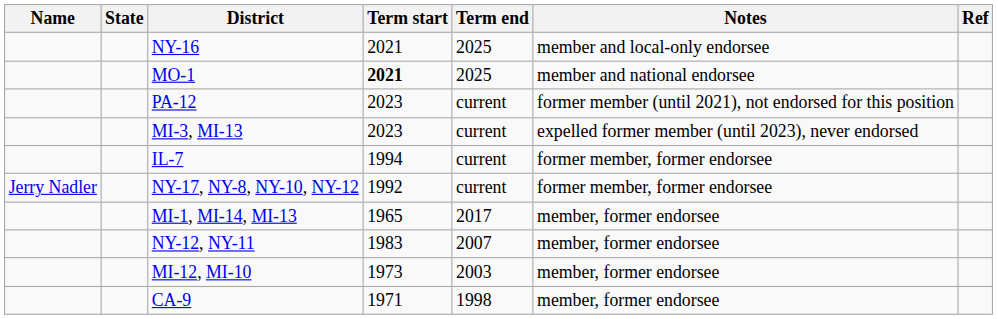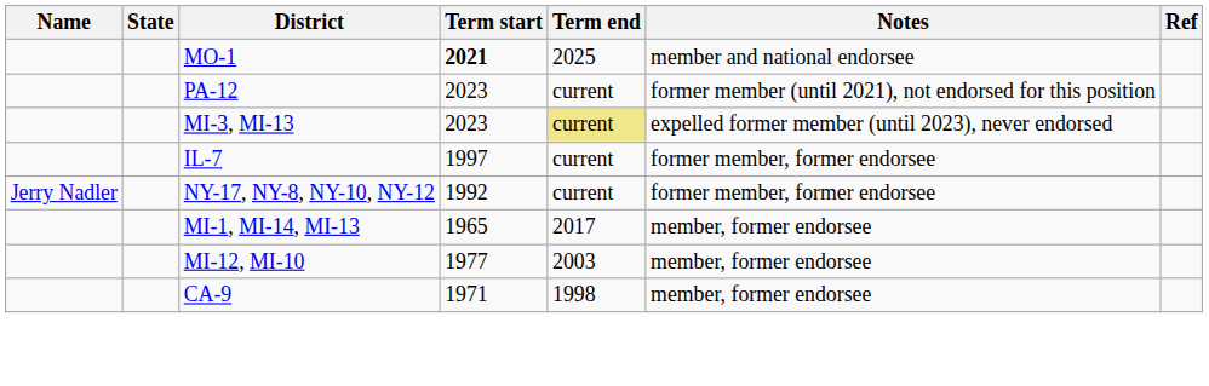 <table class="wikitable sortable">
 <tr>
 <th>Name</th>
 <th>State</th>
 <th>District</th>
 <th>Term start</th>
 <th>Term end</th>
 <th>Notes</th>
 <th>Ref</th>
-</tr>
-<tr>
-<td></td>
-<td></td>
-<td><a href='#'>NY-16</a></td>
-<td>2021</td>
-<td>2025</td>
-<td>member and local-only endorsee</td>
-<td></td>
 </tr>
 <tr>
 <td></td>
 <td></td>
 <td><a href='#'>MO-1</a></td>
 <td><strong>2021</strong></td>
 <td>2025</td>
 <td>member and national endorsee</td>
 <td></td>
 </tr>
 <tr>
 <td></td>
 <td></td>
 <td><a href='#'>PA-12</a></td>
 <td>2023</td>
 <td>current</td>
 <td>former member (until 2021), not endorsed for this position</td>
 <td></td>
 </tr>
 <tr>
 <td></td>
 <td></td>
 <td><a href='#'>MI-3</a>, <a href='#'>MI-13</a></td>
 <td>2023</td>
-<td>current</td>
+<td style="background: khaki;">current</td>
 <td>expelled former member (until 2023), never endorsed</td>
 <td></td>
 </tr>
 <tr>
 <td></td>
 <td></td>
 <td><a href='#'>IL-7</a></td>
-<td>1994</td>
+<td>1997</td>
 <td>current</td>
 <td>former member, former endorsee</td>
 <td></td>
 </tr>
 <tr>
 <td><a href='#'>Jerry Nadler</a></td>
 <td></td>
 <td><a href='#'>NY-17</a>, <a href='#'>NY-8</a>, <a href='#'>NY-10</a>, <a href='#'>NY-12</a></td>
 <td>1992</td>
 <td>current</td>
 <td>former member, former endorsee</td>
 <td></td>
 </tr>
 <tr>
 <td></td>
 <td></td>
 <td><a href='#'>MI-1</a>, <a href='#'>MI-14</a>, <a href='#'>MI-13</a></td>
 <td>1965</td>
 <td>2017</td>
 <td>member, former endorsee</td>
 <td></td>
 </tr>
 <tr>
 <td></td>
 <td></td>
-<td><a href='#'>NY-12</a>, <a href='#'>NY-11</a></td>
-<td>1983</td>
-<td>2007</td>
-<td>member, former endorsee</td>
-<td></td>
-</tr>
-<tr>
-<td></td>
-<td></td>
 <td><a href='#'>MI-12</a>, <a href='#'>MI-10</a></td>
-<td>1973</td>
+<td>1977</td>
 <td>2003</td>
 <td>member, former endorsee</td>
 <td></td>
 </tr>
 <tr>
 <td></td>
 <td></td>
 <td><a href='#'>CA-9</a></td>
 <td>1971</td>
 <td>1998</td>
 <td>member, former endorsee</td>
 <td></td>
 </tr>
 </table>
